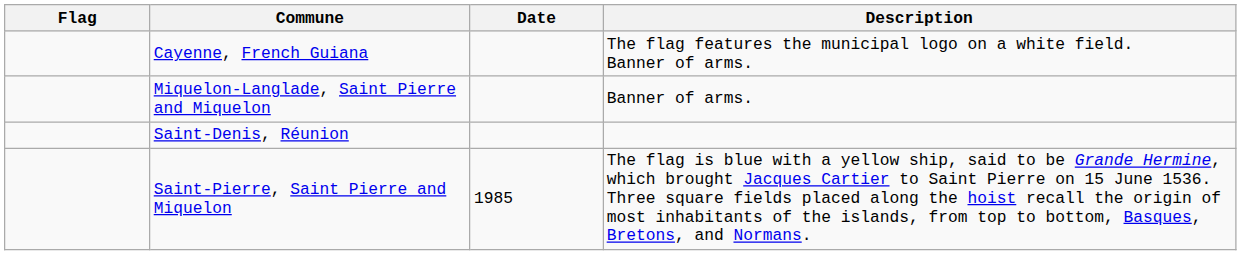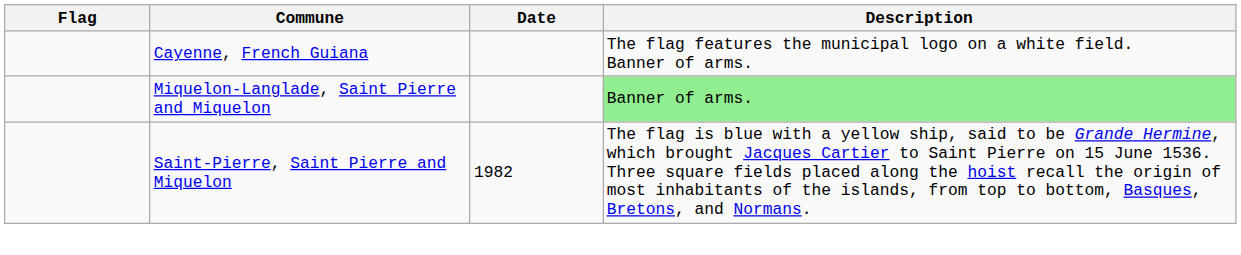 <table class="wikitable">
 <tr style="background:#efefef;">
 <th style="width:110px;">Flag</th>
 <th style="width:250px;">Commune</th>
 <th style="width:100px;">Date</th>
 <th style="width:500px;">Description</th>
 </tr>
 <tr>
 <td></td>
 <td><a href='#'>Cayenne</a>, <a href='#'>French Guiana</a></td>
 <td></td>
 <td>The flag features the municipal logo on a white field.<br>Banner of arms.</td>
 </tr>
 <tr>
 <td></td>
 <td><a href='#'>Miquelon-Langlade</a>, <a href='#'>Saint Pierre and Miquelon</a></td>
 <td></td>
-<td>Banner of arms.</td>
-</tr>
-<tr>
-<td></td>
-<td><a href='#'>Saint-Denis</a>, <a href='#'>Réunion</a></td>
-<td></td>
-<td></td>
+<td style="background: lightgreen;">Banner of arms.</td>
 </tr>
 <tr>
 <td></td>
 <td><a href='#'>Saint-Pierre</a>, <a href='#'>Saint Pierre and Miquelon</a></td>
-<td>1985</td>
+<td>1982</td>
 <td>The flag is blue with a yellow ship, said to be <em><a href='#'>Grande Hermine</a></em>, which brought <a href='#'>Jacques Cartier</a> to Saint Pierre on 15 June 1536. Three square fields placed along the <a href='#'>hoist</a> recall the origin of most inhabitants of the islands, from top to bottom, <a href='#'>Basques</a>, <a href='#'>Bretons</a>, and <a href='#'>Normans</a>.</td>
 </tr>
 </table>
